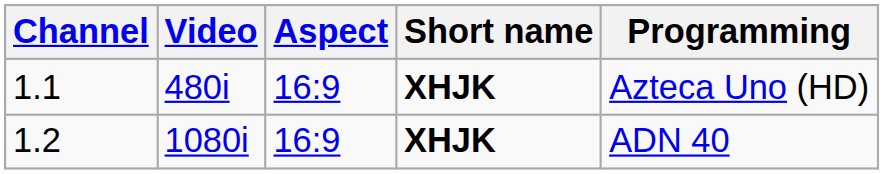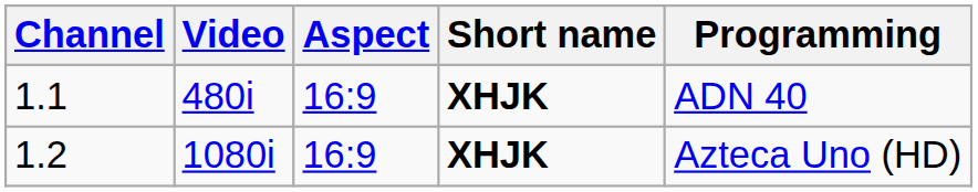 <table class="wikitable sortable">
 <tr>
 <th><a href='#'>Channel</a></th>
 <th><a href='#'>Video</a></th>
 <th><a href='#'>Aspect</a></th>
 <th>Short name</th>
 <th>Programming</th>
 </tr>
 <tr>
 <td>1.1</td>
 <td><a href='#'>480i</a></td>
 <td><a href='#'>16:9</a></td>
 <td><strong>XHJK</strong></td>
-<td><a href='#'>Azteca Uno</a> (HD)</td>
+<td><a href='#'>ADN 40</a></td>
 </tr>
 <tr>
 <td>1.2</td>
 <td><a href='#'>1080i</a></td>
 <td><a href='#'>16:9</a></td>
 <td><strong>XHJK</strong></td>
-<td><a href='#'>ADN 40</a></td>
+<td><a href='#'>Azteca Uno</a> (HD)</td>
 </tr>
 </table>
